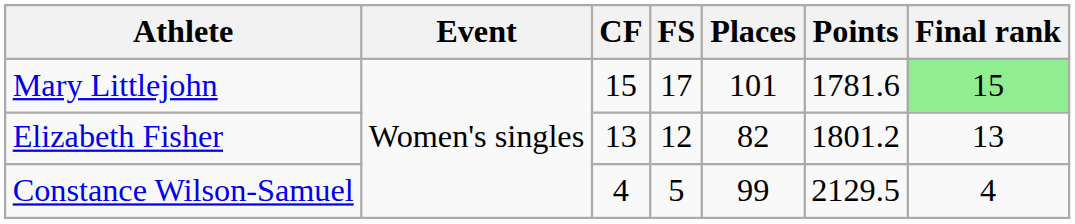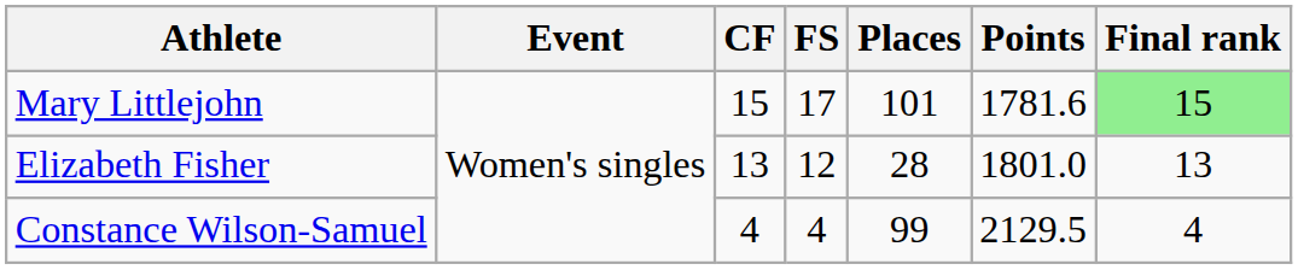 <table class="wikitable" border="1" style="font-size:90%">
 <tr>
 <th>Athlete</th>
 <th>Event</th>
 <th>CF</th>
 <th>FS</th>
 <th>Places</th>
 <th>Points</th>
 <th>Final rank</th>
 </tr>
 <tr align=center>
 <td align=left><a href='#'>Mary Littlejohn</a></td>
 <td rowspan="3">Women's singles</td>
 <td>15</td>
 <td>17</td>
 <td>101</td>
 <td>1781.6</td>
 <td style="background: lightgreen;">15</td>
 </tr>
 <tr align=center>
 <td align=left><a href='#'>Elizabeth Fisher</a></td>
 <td>13</td>
 <td>12</td>
-<td>82</td>
-<td>1801.2</td>
+<td>28</td>
+<td>1801.0</td>
 <td>13</td>
 </tr>
 <tr align=center>
 <td align=left><a href='#'>Constance Wilson-Samuel</a></td>
 <td>4</td>
-<td>5</td>
+<td>4</td>
 <td>99</td>
 <td>2129.5</td>
 <td>4</td>
 </tr>
 </table>
